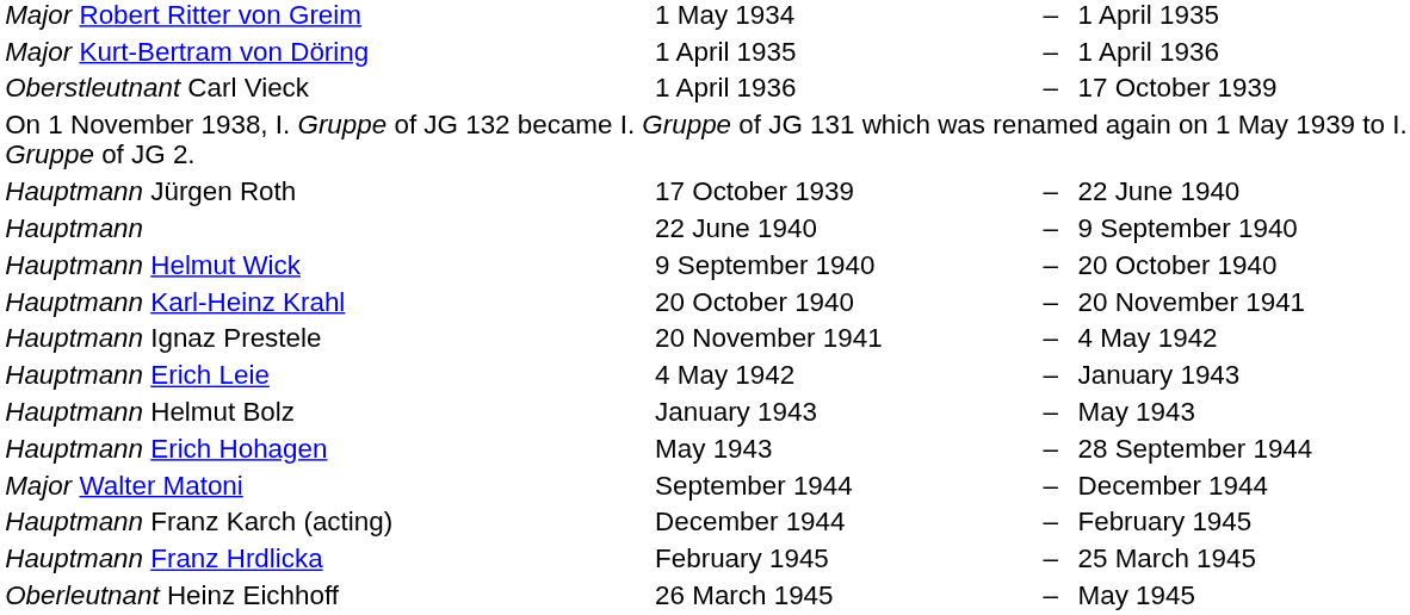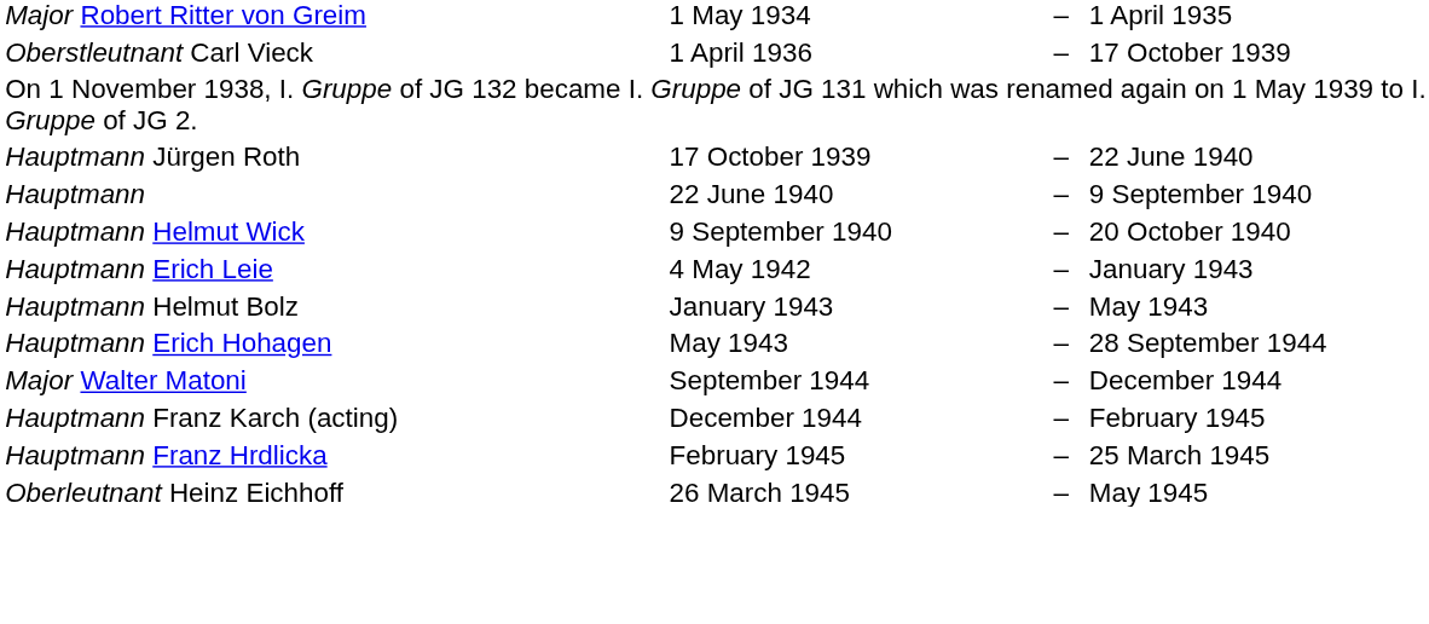 <table>
 <tr>
 <td><em>Major</em> <a href='#'>Robert Ritter von Greim</a></td>
 <td>1 May 1934</td>
 <td>–</td>
 <td>1 April 1935</td>
-</tr>
-<tr>
-<td><em>Major</em> <a href='#'>Kurt-Bertram von Döring</a></td>
-<td>1 April 1935</td>
-<td>–</td>
-<td>1 April 1936</td>
 </tr>
 <tr>
 <td><em>Oberstleutnant</em> Carl Vieck</td>
 <td>1 April 1936</td>
 <td>–</td>
 <td>17 October 1939</td>
 </tr>
 <tr>
 <td colspan="4">On 1 November 1938, I. <em>Gruppe</em> of JG 132 became I. <em>Gruppe</em> of JG 131 which was renamed again on 1 May 1939 to I. <em>Gruppe</em> of JG 2.</td>
 </tr>
 <tr>
 <td><em>Hauptmann</em> Jürgen Roth</td>
 <td>17 October 1939</td>
 <td>–</td>
 <td>22 June 1940</td>
 </tr>
 <tr>
 <td><em>Hauptmann</em> </td>
 <td>22 June 1940</td>
 <td>–</td>
 <td>9 September 1940</td>
 </tr>
 <tr>
 <td><em>Hauptmann</em> <a href='#'>Helmut Wick</a></td>
 <td>9 September 1940</td>
 <td>–</td>
 <td>20 October 1940</td>
-</tr>
-<tr>
-<td><em>Hauptmann</em> <a href='#'>Karl-Heinz Krahl</a></td>
-<td>20 October 1940</td>
-<td>–</td>
-<td>20 November 1941</td>
-</tr>
-<tr>
-<td><em>Hauptmann</em> Ignaz Prestele</td>
-<td>20 November 1941</td>
-<td>–</td>
-<td>4 May 1942</td>
 </tr>
 <tr>
 <td><em>Hauptmann</em> <a href='#'>Erich Leie</a></td>
 <td>4 May 1942</td>
 <td>–</td>
 <td>January 1943</td>
 </tr>
 <tr>
 <td><em>Hauptmann</em> Helmut Bolz</td>
 <td>January 1943</td>
 <td>–</td>
 <td>May 1943</td>
 </tr>
 <tr>
 <td><em>Hauptmann</em> <a href='#'>Erich Hohagen</a></td>
 <td>May 1943</td>
 <td>–</td>
 <td>28 September 1944</td>
 </tr>
 <tr>
 <td><em>Major</em> <a href='#'>Walter Matoni</a></td>
 <td>September 1944</td>
 <td>–</td>
 <td>December 1944</td>
 </tr>
 <tr>
 <td><em>Hauptmann</em> Franz Karch (acting)</td>
 <td>December 1944</td>
 <td>–</td>
 <td>February 1945</td>
 </tr>
 <tr>
 <td><em>Hauptmann</em> <a href='#'>Franz Hrdlicka</a></td>
 <td>February 1945</td>
 <td>–</td>
 <td>25 March 1945</td>
 </tr>
 <tr>
 <td><em>Oberleutnant</em> Heinz Eichhoff</td>
 <td>26 March 1945</td>
 <td>–</td>
 <td>May 1945</td>
 </tr>
 </table>
